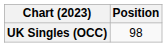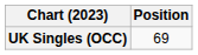 <table class="wikitable plainrowheaders" style="text-align:center">
 <tr>
 <th>Chart (2023)</th>
 <th>Position</th>
 </tr>
 <tr>
 <th scope="row">UK Singles (OCC)</th>
-<td style="text-align:center;">98</td>
+<td style="text-align:center;">69</td>
 </tr>
 </table>
